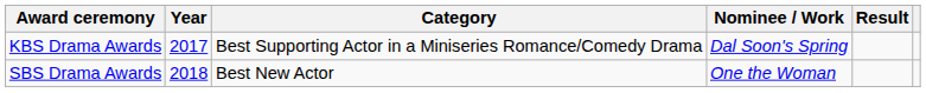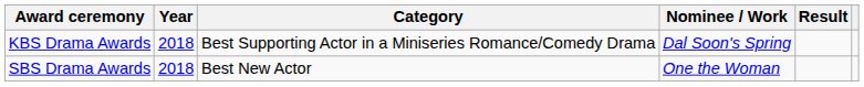 <table class="wikitable plainrowheaders sortable">
 <tr>
 <th scope="col">Award ceremony</th>
 <th scope="col">Year</th>
 <th scope="col">Category</th>
 <th scope="col">Nominee / Work</th>
 <th scope="col">Result</th>
 <th scope="col" class="unsortable"></th>
 </tr>
 <tr>
 <td><a href='#'>KBS Drama Awards</a></td>
-<td><a href='#'>2017</a></td>
+<td><a href='#'>2018</a></td>
 <td>Best Supporting Actor in a Miniseries Romance/Comedy Drama</td>
 <td><em><a href='#'>Dal Soon's Spring</a></em></td>
 <td></td>
 <td></td>
 </tr>
 <tr>
 <td><a href='#'>SBS Drama Awards</a></td>
 <td><a href='#'>2018</a></td>
 <td>Best New Actor</td>
 <td><em><a href='#'>One the Woman</a></em></td>
 <td></td>
 <td></td>
 </tr>
 </table>
